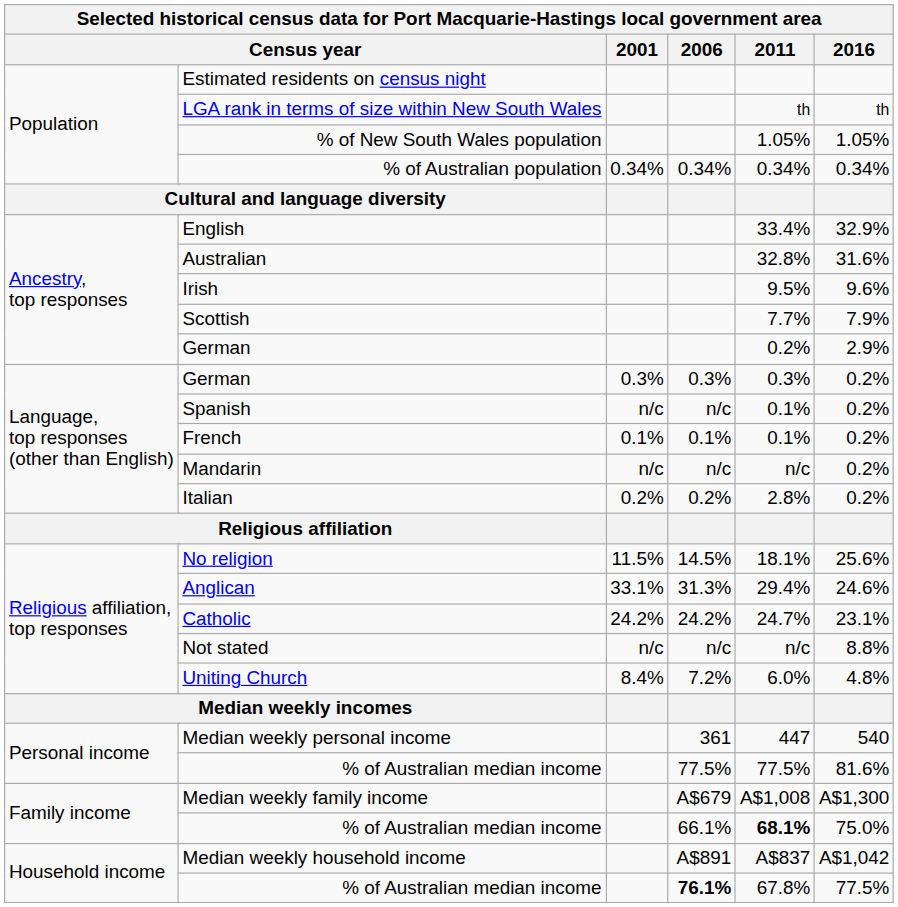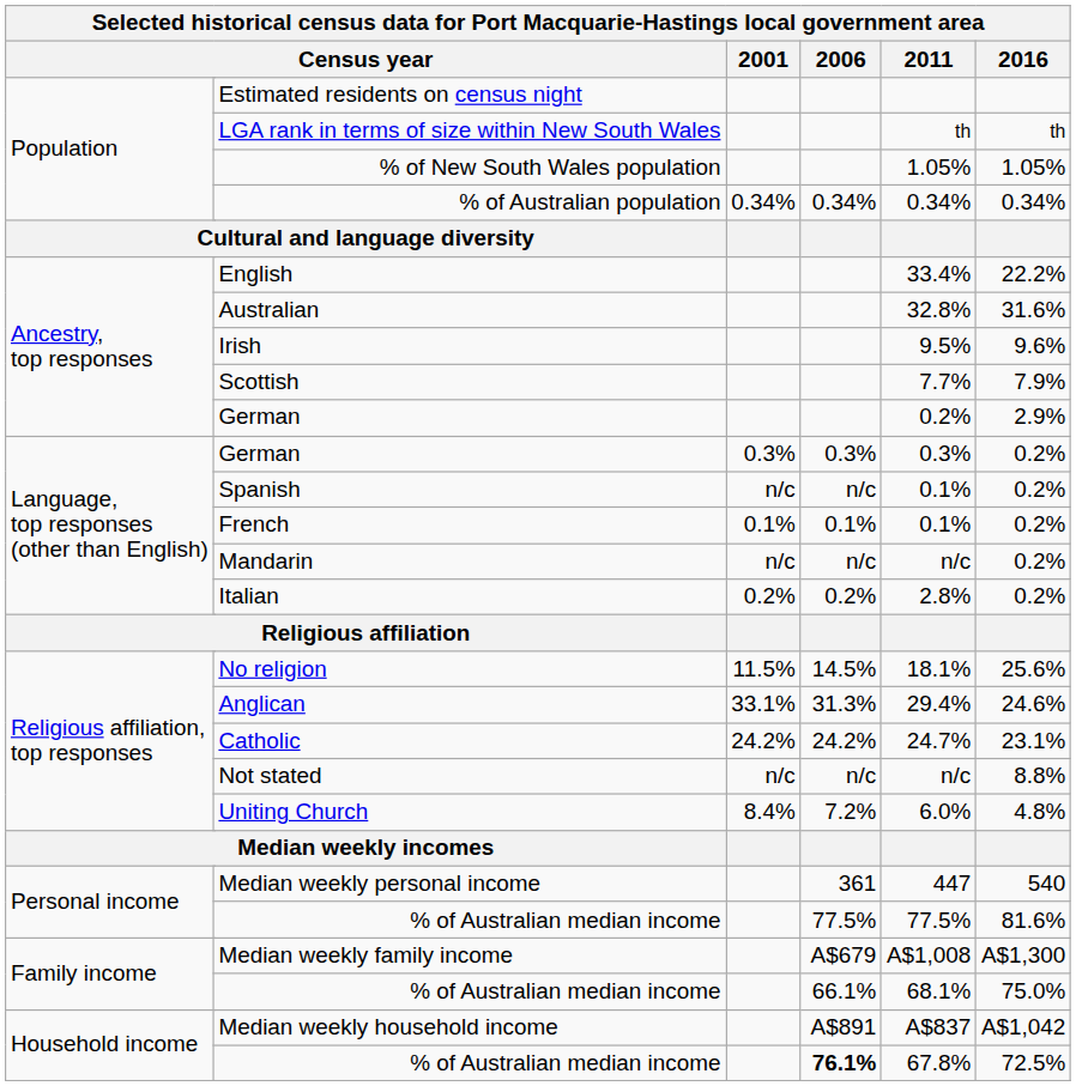 <table class="wikitable">
 <tr>
 <th colspan=7>Selected historical census data for Port Macquarie-Hastings local government area</th>
 </tr>
 <tr>
 <th colspan=3>Census year</th>
 <th>2001</th>
 <th>2006</th>
 <th>2011</th>
 <th>2016</th>
 </tr>
 <tr>
 <td rowspan=4 colspan="2">Population</td>
 <td>Estimated residents on <a href='#'>census night</a></td>
 <td align="right"></td>
 <td align="right"></td>
 <td align="right"></td>
 <td align="right"></td>
 </tr>
 <tr>
 <td align="right"><a href='#'>LGA rank in terms of size within New South Wales</a></td>
 <td align="right"></td>
 <td align="right"><small></small></td>
 <td align="right"><small>th</small></td>
 <td align="right"> <small>th</small></td>
 </tr>
 <tr>
 <td align="right">% of New South Wales population</td>
 <td align="right"></td>
 <td align="right"></td>
 <td align="right">1.05%</td>
 <td align="right"> 1.05%</td>
 </tr>
 <tr>
 <td align="right">% of Australian population</td>
 <td align="right">0.34%</td>
 <td align="right"> 0.34%</td>
 <td align="right"> 0.34%</td>
 <td align="right"> 0.34%</td>
 </tr>
 <tr>
 <th colspan=3>Cultural and language diversity</th>
 <th></th>
 <th></th>
 <th></th>
 <th></th>
 </tr>
 <tr>
 <td rowspan=5 colspan=2><a href='#'>Ancestry</a>,<br>top responses</td>
 <td>English</td>
 <td align="right"></td>
 <td align="right"></td>
 <td align="right">33.4%</td>
-<td align="right"> 32.9%</td>
+<td align="right"> 22.2%</td>
 </tr>
 <tr>
 <td>Australian</td>
 <td align="right"></td>
 <td align="right"></td>
 <td align="right">32.8%</td>
 <td align="right"> 31.6%</td>
 </tr>
 <tr>
 <td>Irish</td>
 <td align="right"></td>
 <td align="right"></td>
 <td align="right">9.5%</td>
 <td align="right"> 9.6%</td>
 </tr>
 <tr>
 <td>Scottish</td>
 <td align="right"></td>
 <td align="right"></td>
 <td align="right">7.7%</td>
 <td align="right"> 7.9%</td>
 </tr>
 <tr>
 <td>German</td>
 <td align="right"></td>
 <td align="right"></td>
 <td align="right"> 0.2%</td>
 <td align="right"> 2.9%</td>
 </tr>
 <tr>
 <td rowspan=5 colspan=2>Language,<br>top responses<br>(other than English)</td>
 <td>German</td>
 <td align="right">0.3%</td>
 <td align="right"> 0.3%</td>
 <td align="right"> 0.3%</td>
 <td align="right"> 0.2%</td>
 </tr>
 <tr>
 <td>Spanish</td>
 <td align="right">n/c</td>
 <td align="right">n/c</td>
 <td align="right"> 0.1%</td>
 <td align="right"> 0.2%</td>
 </tr>
 <tr>
 <td>French</td>
 <td align="right">0.1%</td>
 <td align="right"> 0.1%</td>
 <td align="right"> 0.1%</td>
 <td align="right"> 0.2%</td>
 </tr>
 <tr>
 <td>Mandarin</td>
 <td align="right">n/c</td>
 <td align="right"> n/c</td>
 <td align="right"> n/c</td>
 <td align="right"> 0.2%</td>
 </tr>
 <tr>
 <td>Italian</td>
 <td align="right">0.2%</td>
 <td align="right"> 0.2%</td>
 <td align="right">2.8%</td>
 <td align="right"> 0.2%</td>
 </tr>
 <tr>
 <th colspan=3>Religious affiliation</th>
 <th></th>
 <th></th>
 <th></th>
 <th></th>
 </tr>
 <tr>
 <td rowspan=5 colspan=2><a href='#'>Religious</a> affiliation,<br>top responses</td>
 <td><a href='#'>No religion</a></td>
 <td align="right">11.5%</td>
 <td align="right"> 14.5%</td>
 <td align="right"> 18.1%</td>
 <td align="right"> 25.6%</td>
 </tr>
 <tr>
 <td><a href='#'>Anglican</a></td>
 <td align="right">33.1%</td>
 <td align="right"> 31.3%</td>
 <td align="right"> 29.4%</td>
 <td align="right"> 24.6%</td>
 </tr>
 <tr>
 <td><a href='#'>Catholic</a></td>
 <td align="right">24.2%</td>
 <td align="right"> 24.2%</td>
 <td align="right"> 24.7%</td>
 <td align="right"> 23.1%</td>
 </tr>
 <tr>
 <td>Not stated</td>
 <td align="right">n/c</td>
 <td align="right"> n/c</td>
 <td align="right"> n/c</td>
 <td align="right"> 8.8%</td>
 </tr>
 <tr>
 <td><a href='#'>Uniting Church</a></td>
 <td align="right">8.4%</td>
 <td align="right"> 7.2%</td>
 <td align="right"> 6.0%</td>
 <td align="right"> 4.8%</td>
 </tr>
 <tr>
 <th colspan=3>Median weekly incomes</th>
 <th></th>
 <th></th>
 <th></th>
 <th></th>
 </tr>
 <tr>
 <td rowspan=2 colspan=2>Personal income</td>
 <td>Median weekly personal income</td>
 <td align="right"></td>
 <td align="right">361</td>
 <td align="right">447</td>
 <td align="right">540</td>
 </tr>
 <tr>
 <td align="right">% of Australian median income</td>
 <td align="right"></td>
 <td align="right">77.5%</td>
 <td align="right">77.5%</td>
 <td align="right">81.6%</td>
 </tr>
 <tr>
 <td rowspan=2 colspan=2>Family income</td>
 <td>Median weekly family income</td>
 <td align="right"></td>
 <td align="right">A$679</td>
 <td align="right">A$1,008</td>
 <td align="right">A$1,300</td>
 </tr>
 <tr>
 <td align="right">% of Australian median income</td>
 <td align="right"></td>
 <td align="right">66.1%</td>
-<td align="right"><strong>68.1%</strong></td>
+<td align="right">68.1%</td>
 <td align="right">75.0%</td>
 </tr>
 <tr>
 <td rowspan=2 colspan=2>Household income</td>
 <td>Median weekly household income</td>
 <td align="right"></td>
 <td align="right">A$891</td>
 <td align="right">A$837</td>
 <td align="right">A$1,042</td>
 </tr>
 <tr>
 <td align="right">% of Australian median income</td>
 <td align="right"></td>
 <td align="right"><strong>76.1%</strong></td>
 <td align="right">67.8%</td>
-<td align="right">77.5%</td>
+<td align="right">72.5%</td>
 </tr>
 <tr>
 </tr>
 </table>
